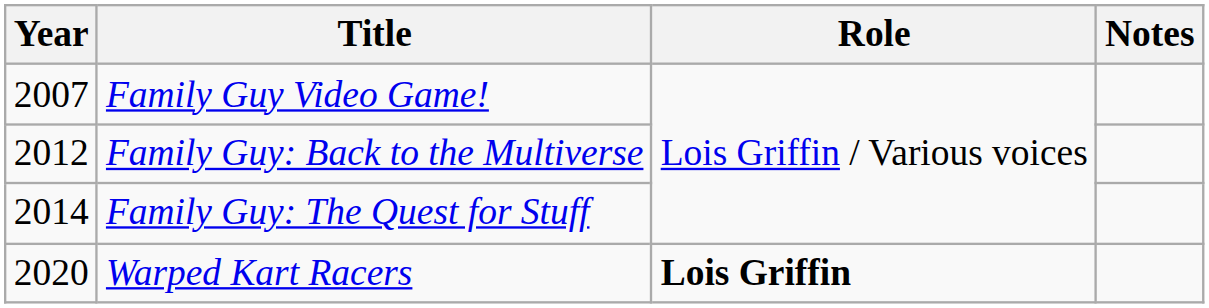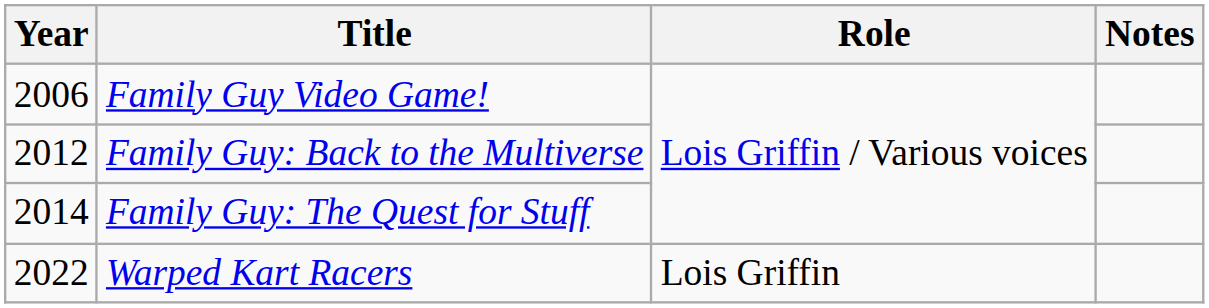 <table class="wikitable sortable">
 <tr>
 <th>Year</th>
 <th>Title</th>
 <th>Role</th>
 <th class="unsortable">Notes</th>
 </tr>
 <tr>
-<td>2007</td>
+<td>2006</td>
 <td><em><a href='#'>Family Guy Video Game!</a></em></td>
 <td rowspan=3><a href='#'>Lois Griffin</a> / Various voices</td>
 <td></td>
 </tr>
 <tr>
 <td>2012</td>
 <td><em><a href='#'>Family Guy: Back to the Multiverse</a></em></td>
 <td></td>
 </tr>
 <tr>
 <td>2014</td>
 <td><em><a href='#'>Family Guy: The Quest for Stuff</a></em></td>
 <td></td>
 </tr>
 <tr>
-<td>2020</td>
+<td>2022</td>
 <td><em><a href='#'>Warped Kart Racers</a></em></td>
-<td><strong>Lois Griffin</strong></td>
+<td>Lois Griffin</td>
 <td></td>
 </tr>
 </table>
